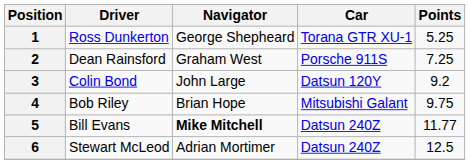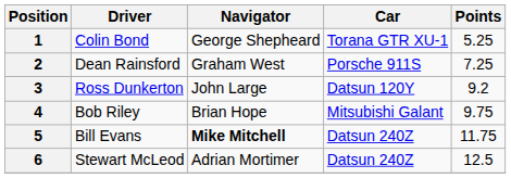 <table class="wikitable" border="1">
 <tr>
 <th>Position</th>
 <th>Driver</th>
 <th>Navigator</th>
 <th>Car</th>
 <th>Points</th>
 </tr>
 <tr>
 <th>1</th>
-<td><a href='#'>Ross Dunkerton</a></td>
+<td><a href='#'>Colin Bond</a></td>
 <td>George Shepheard</td>
 <td><a href='#'>Torana GTR XU-1</a></td>
 <td align="center">5.25</td>
 </tr>
 <tr>
 <th>2</th>
 <td>Dean Rainsford</td>
 <td>Graham West</td>
 <td><a href='#'>Porsche 911S</a></td>
 <td align="center">7.25</td>
 </tr>
 <tr>
 <th>3</th>
-<td><a href='#'>Colin Bond</a></td>
+<td><a href='#'>Ross Dunkerton</a></td>
 <td>John Large</td>
 <td><a href='#'>Datsun 120Y</a></td>
 <td align="center">9.2</td>
 </tr>
 <tr>
 <th>4</th>
 <td>Bob Riley</td>
 <td>Brian Hope</td>
 <td><a href='#'>Mitsubishi Galant</a></td>
 <td align="center">9.75</td>
 </tr>
 <tr>
 <th>5</th>
 <td>Bill Evans</td>
 <td><strong>Mike Mitchell</strong></td>
 <td><a href='#'>Datsun 240Z</a></td>
-<td align="center">11.77</td>
+<td align="center">11.75</td>
 </tr>
 <tr>
 <th>6</th>
 <td>Stewart McLeod</td>
 <td>Adrian Mortimer</td>
 <td><a href='#'>Datsun 240Z</a></td>
 <td align="center">12.5</td>
 </tr>
 <tr>
 </tr>
 </table>
